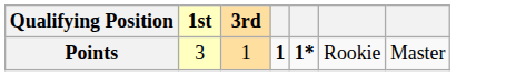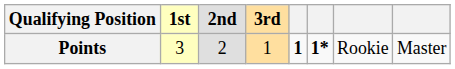 <table class="wikitable" style="font-size:85%; text-align:center">
 <tr>
 <th>Qualifying Position</th>
 <td style="background:#ffffbf;"> <strong>1st</strong> </td>
+<td style="background:#dfdfdf;"> <strong>2nd</strong> </td>
 <td style="background:#ffdf9f;"> <strong>3rd</strong> </td>
 <th></th>
 <th></th>
 <th></th>
 <th></th>
 </tr>
 <tr>
 <th>Points</th>
 <td style="background:#ffffbf;">3</td>
+<td style="background:#dfdfdf;">2</td>
 <td style="background:#ffdf9f;">1</td>
 <td><strong>1</strong></td>
 <td><strong>1*</strong></td>
 <td>Rookie</td>
 <td>Master</td>
 </tr>
 </table>
